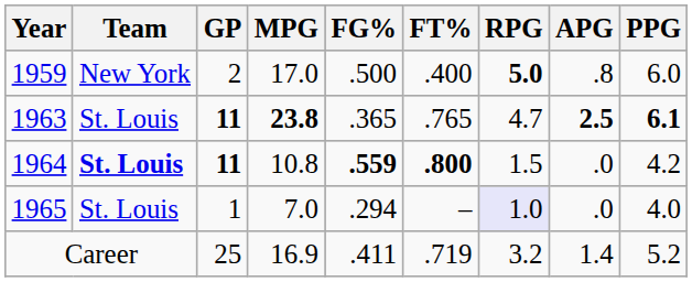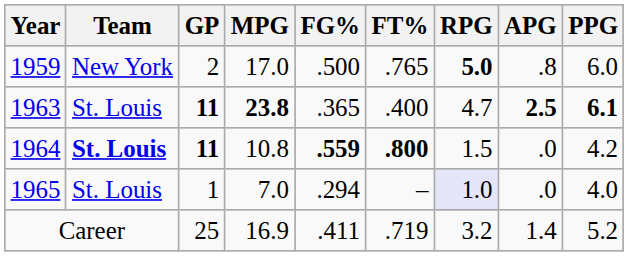 <table class="wikitable sortable" style="font-size:95%; text-align:right;">
 <tr>
 <th>Year</th>
 <th>Team</th>
 <th>GP</th>
 <th>MPG</th>
 <th>FG%</th>
 <th>FT%</th>
 <th>RPG</th>
 <th>APG</th>
 <th>PPG</th>
 </tr>
 <tr>
 <td style="text-align:left;"><a href='#'>1959</a></td>
 <td style="text-align:left;"><a href='#'>New York</a></td>
 <td>2</td>
 <td>17.0</td>
 <td>.500</td>
-<td>.400</td>
+<td>.765</td>
 <td><strong>5.0</strong></td>
 <td>.8</td>
 <td>6.0</td>
 </tr>
 <tr>
 <td style="text-align:left;"><a href='#'>1963</a></td>
 <td style="text-align:left;"><a href='#'>St. Louis</a></td>
 <td><strong>11</strong></td>
 <td><strong>23.8</strong></td>
 <td>.365</td>
-<td>.765</td>
+<td>.400</td>
 <td>4.7</td>
 <td><strong>2.5</strong></td>
 <td><strong>6.1</strong></td>
 </tr>
 <tr>
 <td style="text-align:left;"><a href='#'>1964</a></td>
 <td style="text-align:left;"><strong><a href='#'>St. Louis</a></strong></td>
 <td><strong>11</strong></td>
 <td>10.8</td>
 <td><strong>.559</strong></td>
 <td><strong>.800</strong></td>
 <td>1.5</td>
 <td>.0</td>
 <td>4.2</td>
 </tr>
 <tr>
 <td style="text-align:left;"><a href='#'>1965</a></td>
 <td style="text-align:left;"><a href='#'>St. Louis</a></td>
 <td>1</td>
 <td>7.0</td>
 <td>.294</td>
 <td>–</td>
 <td style="background: lavender;">1.0</td>
 <td>.0</td>
 <td>4.0</td>
 </tr>
 <tr class="sortbottom">
 <td style="text-align:center;" colspan="2">Career</td>
 <td>25</td>
 <td>16.9</td>
 <td>.411</td>
 <td>.719</td>
 <td>3.2</td>
 <td>1.4</td>
 <td>5.2</td>
 </tr>
 </table>
